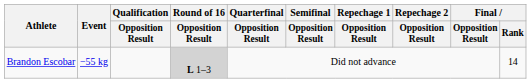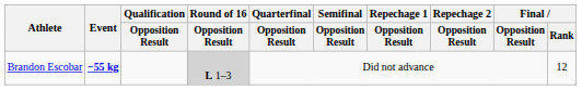 <table class="wikitable" border="1" style="font-size:90%">
 <tr>
 <th rowspan="2">Athlete</th>
 <th rowspan="2">Event</th>
 <th>Qualification</th>
 <th>Round of 16</th>
 <th>Quarterfinal</th>
 <th>Semifinal</th>
 <th>Repechage 1</th>
 <th>Repechage 2</th>
 <th colspan=2>Final / </th>
 </tr>
 <tr style="font-size: 95%">
 <th>Opposition<br>Result</th>
 <th>Opposition<br>Result</th>
 <th>Opposition<br>Result</th>
 <th>Opposition<br>Result</th>
 <th>Opposition<br>Result</th>
 <th>Opposition<br>Result</th>
 <th>Opposition<br>Result</th>
 <th>Rank</th>
 </tr>
 <tr align=center>
 <td align=left><a href='#'>Brandon Escobar</a></td>
-<td align=left><a href='#'>−55 kg</a></td>
+<td align=left><strong><a href='#'>−55 kg</a></strong></td>
 <td></td>
 <td align=center style="background: lightgrey;"><br><strong>L</strong> 1–3 <sup></sup></td>
 <td colspan=5>Did not advance</td>
-<td>14</td>
+<td>12</td>
 </tr>
 </table>
